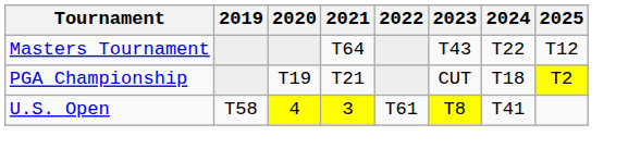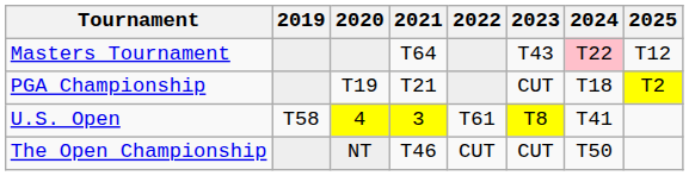 <table class="wikitable" style="font-size:95%;text-align:center;">
 <tr>
 <th>Tournament</th>
 <th>2019</th>
 <th>2020</th>
 <th>2021</th>
 <th>2022</th>
 <th>2023</th>
 <th>2024</th>
 <th>2025</th>
 </tr>
 <tr>
 <td align=left><a href='#'>Masters Tournament</a></td>
 <td style="background:#eeeeee;"></td>
 <td style="background:#eeeeee;"></td>
 <td>T64</td>
 <td style="background:#eeeeee;"></td>
 <td>T43</td>
-<td>T22</td>
+<td style="background: pink;">T22</td>
 <td>T12</td>
 </tr>
 <tr>
 <td align=left><a href='#'>PGA Championship</a></td>
 <td style="background:#eeeeee;"></td>
 <td>T19</td>
 <td>T21</td>
 <td style="background:#eeeeee;"></td>
 <td>CUT</td>
 <td>T18</td>
 <td style="background:yellow;">T2</td>
 </tr>
 <tr>
 <td align=left><a href='#'>U.S. Open</a></td>
 <td>T58</td>
 <td style="background:yellow;">4</td>
 <td style="background:yellow;">3</td>
 <td>T61</td>
 <td style="background:yellow;">T8</td>
 <td>T41</td>
 <td></td>
 </tr>
+<tr>
+<td align=left><a href='#'>The Open Championship</a></td>
+<td style="background:#eeeeee;"></td>
+<td style="background:#eeeeee;">NT</td>
+<td>T46</td>
+<td>CUT</td>
+<td>CUT</td>
+<td>T50</td>
+<td></td>
+</tr>
 </table>
